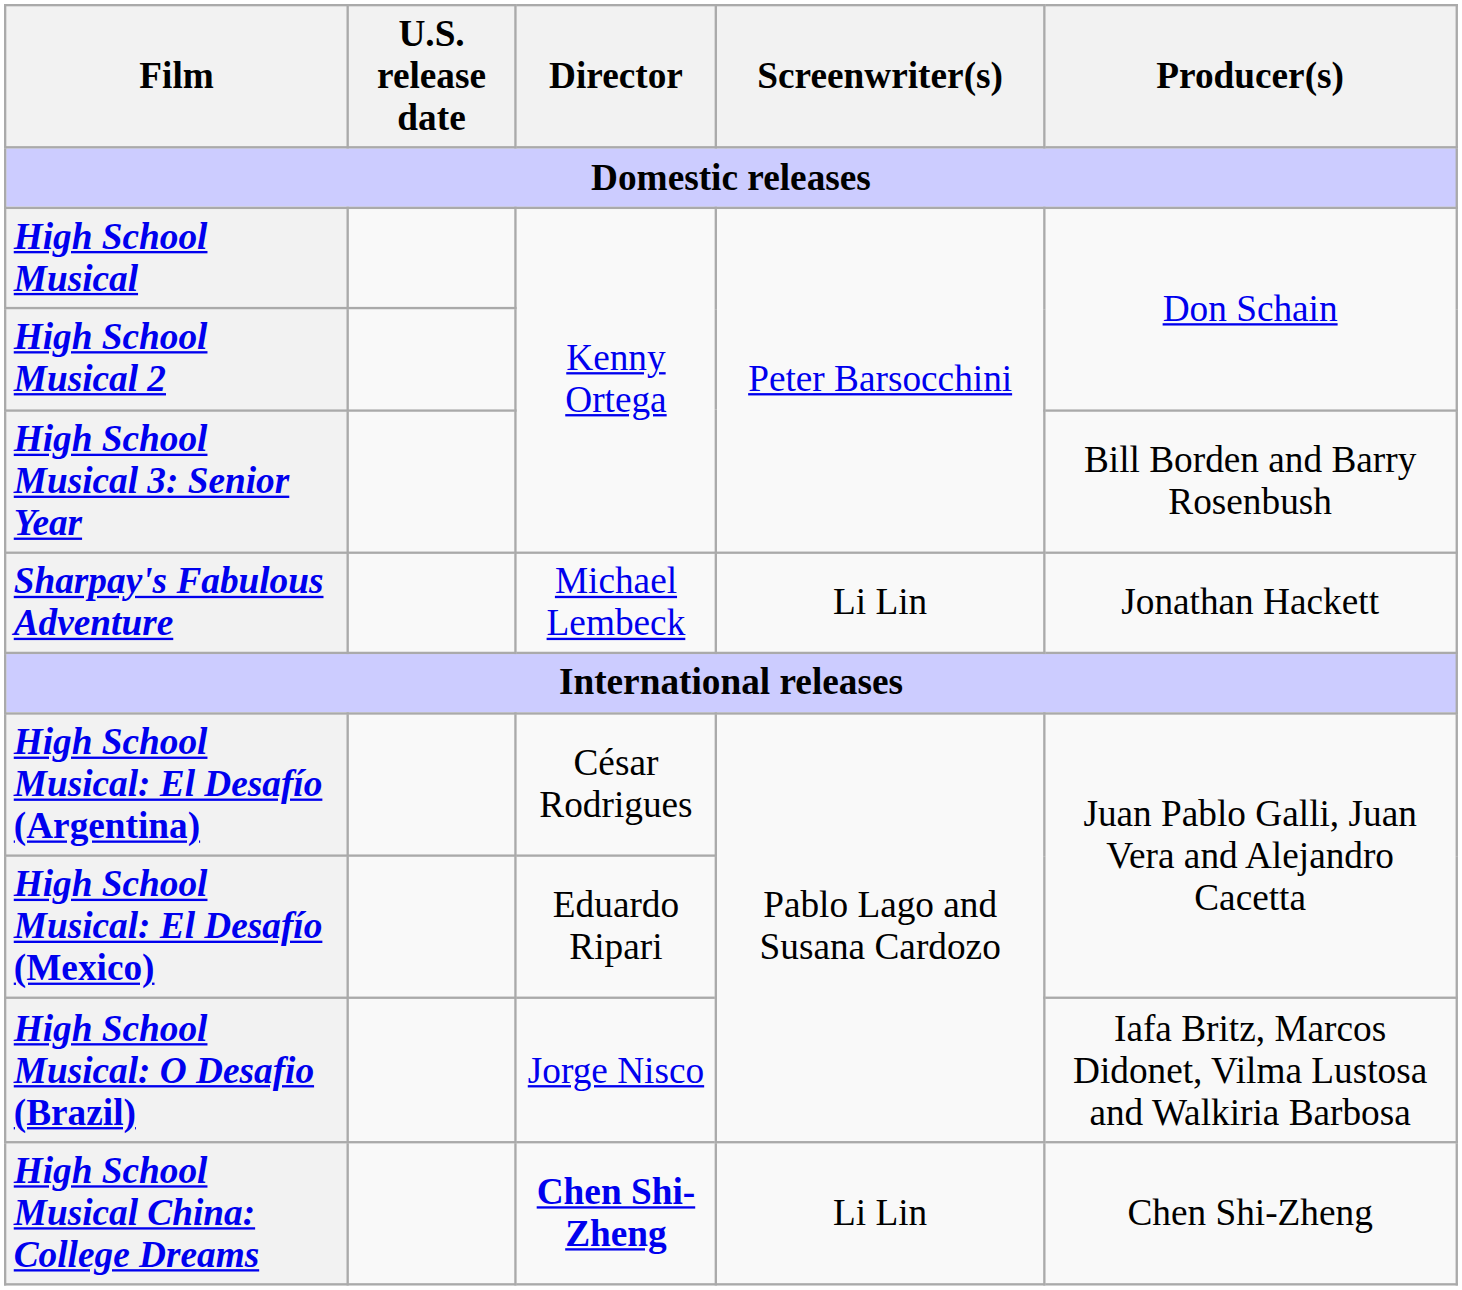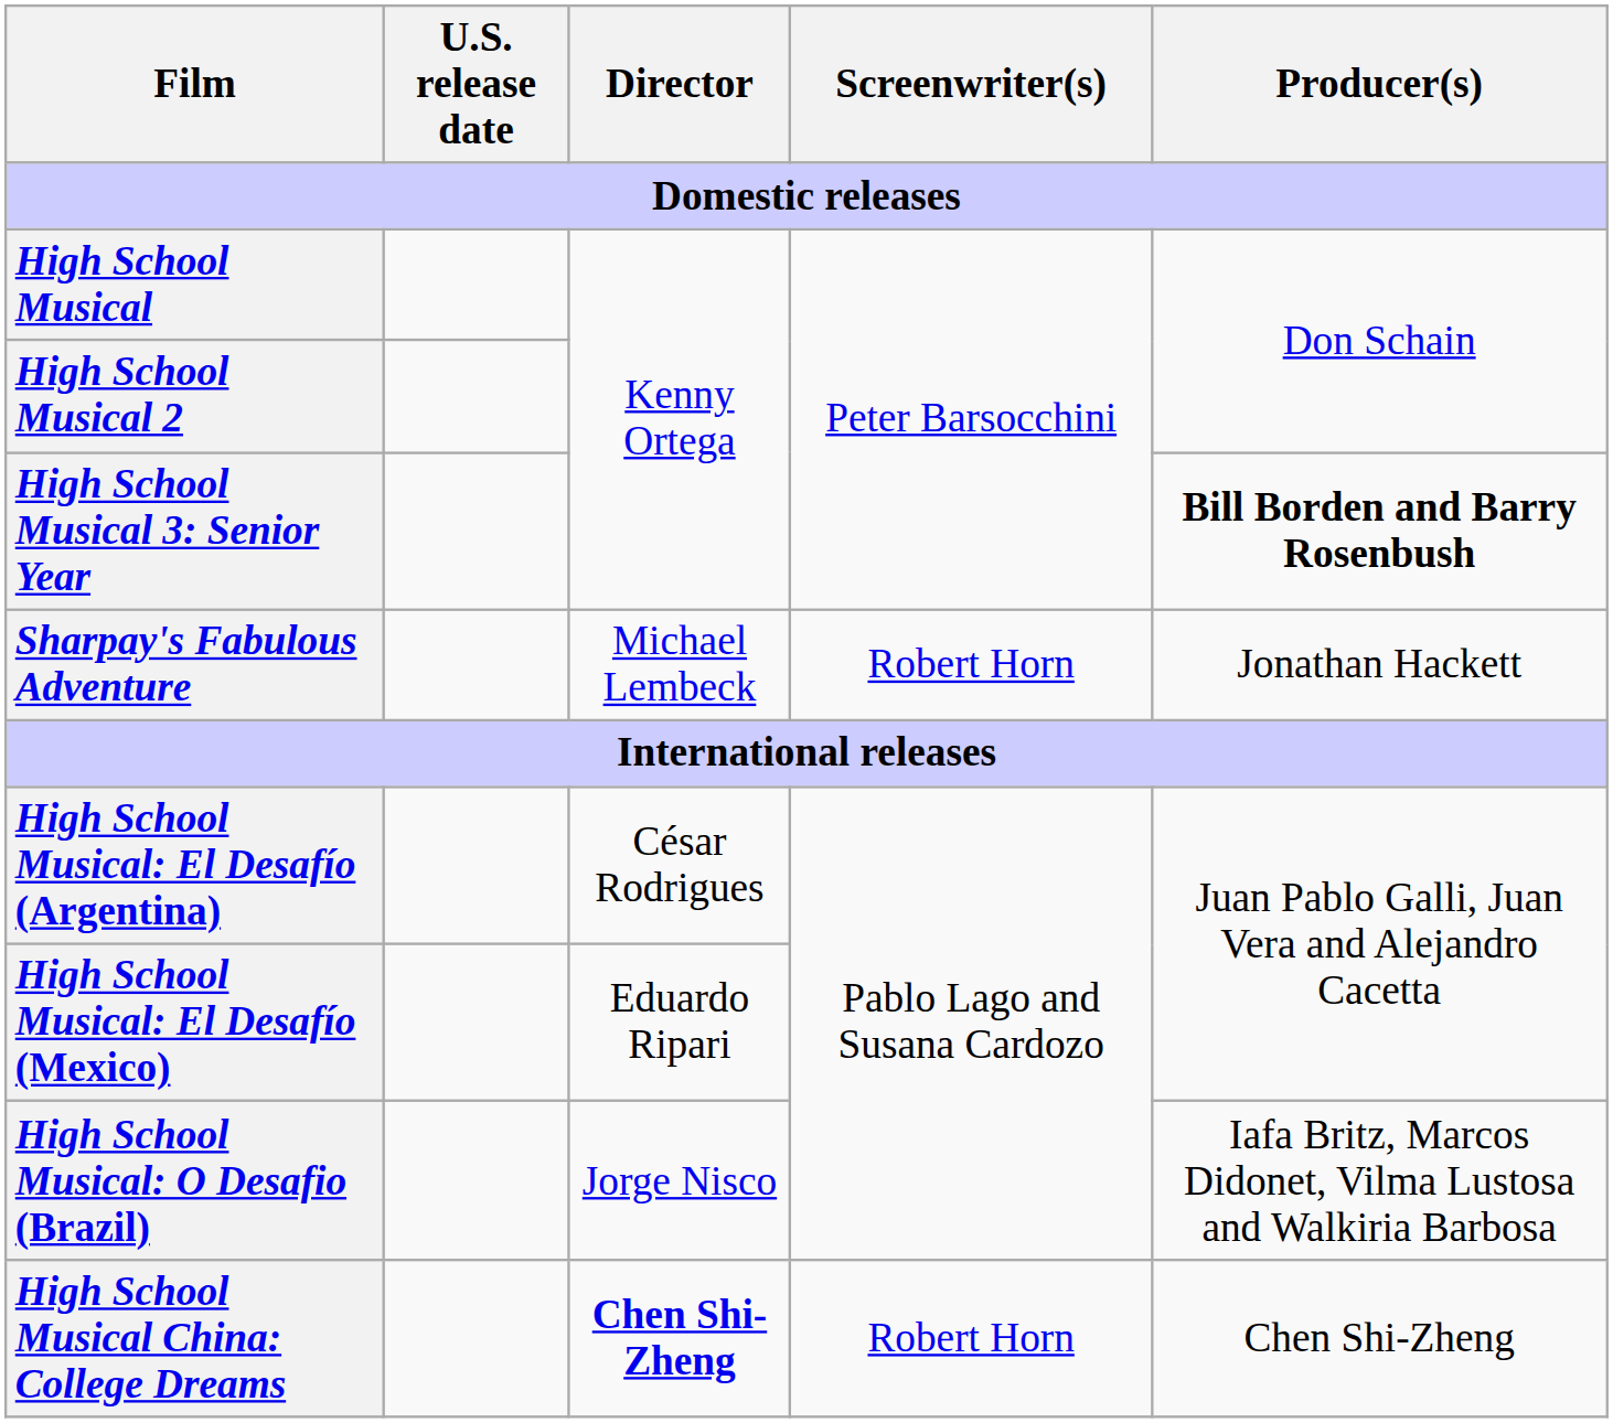 <table class="wikitable plainrowheaders" style="text-align:center; width:100%;">
 <tr>
 <th>Film</th>
 <th>U.S. release date</th>
 <th>Director</th>
 <th>Screenwriter(s)</th>
 <th colspan="2">Producer(s)</th>
 </tr>
 <tr>
 <th scope="col" colspan="6" style="background-color:#ccccff;">Domestic releases</th>
 </tr>
 <tr>
 <th scope="row" style="text-align:left"><em><a href='#'>High School Musical</a></em></th>
 <td style="text-align:left;"></td>
 <td rowspan="3"><a href='#'>Kenny Ortega</a></td>
 <td rowspan="3"><a href='#'>Peter Barsocchini</a></td>
 <td rowspan="2"><a href='#'>Don Schain</a></td>
 </tr>
 <tr>
 <th scope="row" style="text-align:left"><em><a href='#'>High School Musical 2</a></em></th>
 <td style="text-align:left;"></td>
 </tr>
 <tr>
 <th scope="row" style="text-align:left;"><em><a href='#'>High School Musical 3: Senior Year</a></em></th>
 <td style="text-align:left;"></td>
-<td>Bill Borden and Barry Rosenbush</td>
+<td><strong>Bill Borden and Barry Rosenbush</strong></td>
 </tr>
 <tr>
 <th scope="row" style="text-align:left"><em><a href='#'>Sharpay's Fabulous Adventure</a></em></th>
 <td style="text-align:left;"></td>
 <td><a href='#'>Michael Lembeck</a></td>
-<td>Li Lin</td>
+<td><a href='#'>Robert Horn</a></td>
 <td colspan="2">Jonathan Hackett</td>
 </tr>
 <tr>
 <th scope="col" colspan="6" style="background-color:#ccccff;">International releases</th>
 </tr>
 <tr>
 <th scope="row" style="text-align:left"><a href='#'><em>High School Musical: El Desafío</em> (Argentina)</a></th>
 <td style="text-align:left;"></td>
 <td>César Rodrigues</td>
 <td rowspan="3">Pablo Lago and Susana Cardozo</td>
 <td rowspan="2">Juan Pablo Galli, Juan Vera and Alejandro Cacetta</td>
 </tr>
 <tr>
 <th scope="row" style="text-align:left"><a href='#'><em>High School Musical: El Desafío</em> (Mexico)</a></th>
 <td style="text-align:left;"></td>
 <td>Eduardo Ripari</td>
 </tr>
 <tr>
 <th scope="row" style="text-align:left"><a href='#'><em>High School Musical: O Desafio</em> (Brazil)</a></th>
 <td style="text-align:left;"></td>
 <td><a href='#'>Jorge Nisco</a></td>
 <td>Iafa Britz, Marcos Didonet, Vilma Lustosa and Walkiria Barbosa</td>
 </tr>
 <tr>
 <th scope="row" style="text-align:left"><em><a href='#'>High School Musical China: College Dreams</a></em></th>
 <td style="text-align:left;"></td>
 <td><strong><a href='#'>Chen Shi-Zheng</a></strong></td>
-<td>Li Lin</td>
+<td><a href='#'>Robert Horn</a></td>
 <td colspan="2">Chen Shi-Zheng</td>
 </tr>
 </table>
